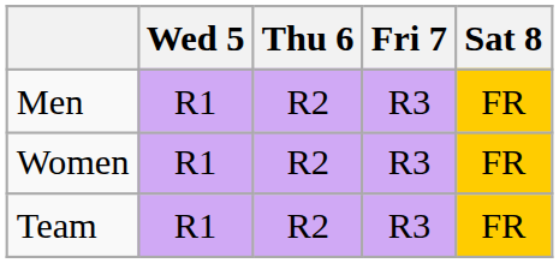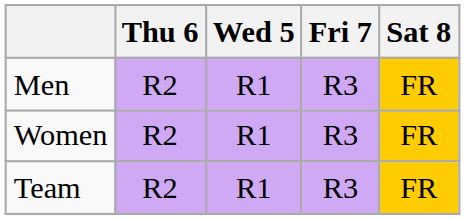 <table class="wikitable" style="margin:0.5em auto; font-size:90%; line-height:1.25em; text-align:center;">
 <tr>
 <th></th>
+<th>Thu  6</th>
 <th>Wed 5</th>
-<th>Thu  6</th>
 <th>Fri 7</th>
 <th>Sat 8</th>
 </tr>
 <tr>
 <td align=left>Men</td>
+<td style="background-color:#D0A9F5;text-align:center;">R2</td>
 <td style="background-color:#D0A9F5;text-align:center;">R1</td>
-<td style="background-color:#D0A9F5;text-align:center;">R2</td>
 <td style="background-color:#D0A9F5;text-align:center;">R3</td>
 <td style="background-color:#ffcc00;text-align:center;">FR</td>
 </tr>
 <tr>
 <td align=left>Women</td>
+<td style="background-color:#D0A9F5;text-align:center;">R2</td>
 <td style="background-color:#D0A9F5;text-align:center;">R1</td>
-<td style="background-color:#D0A9F5;text-align:center;">R2</td>
 <td style="background-color:#D0A9F5;text-align:center;">R3</td>
 <td style="background-color:#ffcc00;text-align:center;">FR</td>
 </tr>
 <tr>
 <td align=left>Team</td>
+<td style="background-color:#D0A9F5;text-align:center;">R2</td>
 <td style="background-color:#D0A9F5;text-align:center;">R1</td>
-<td style="background-color:#D0A9F5;text-align:center;">R2</td>
 <td style="background-color:#D0A9F5;text-align:center;">R3</td>
 <td style="background-color:#ffcc00;text-align:center;">FR</td>
 </tr>
 </table>
